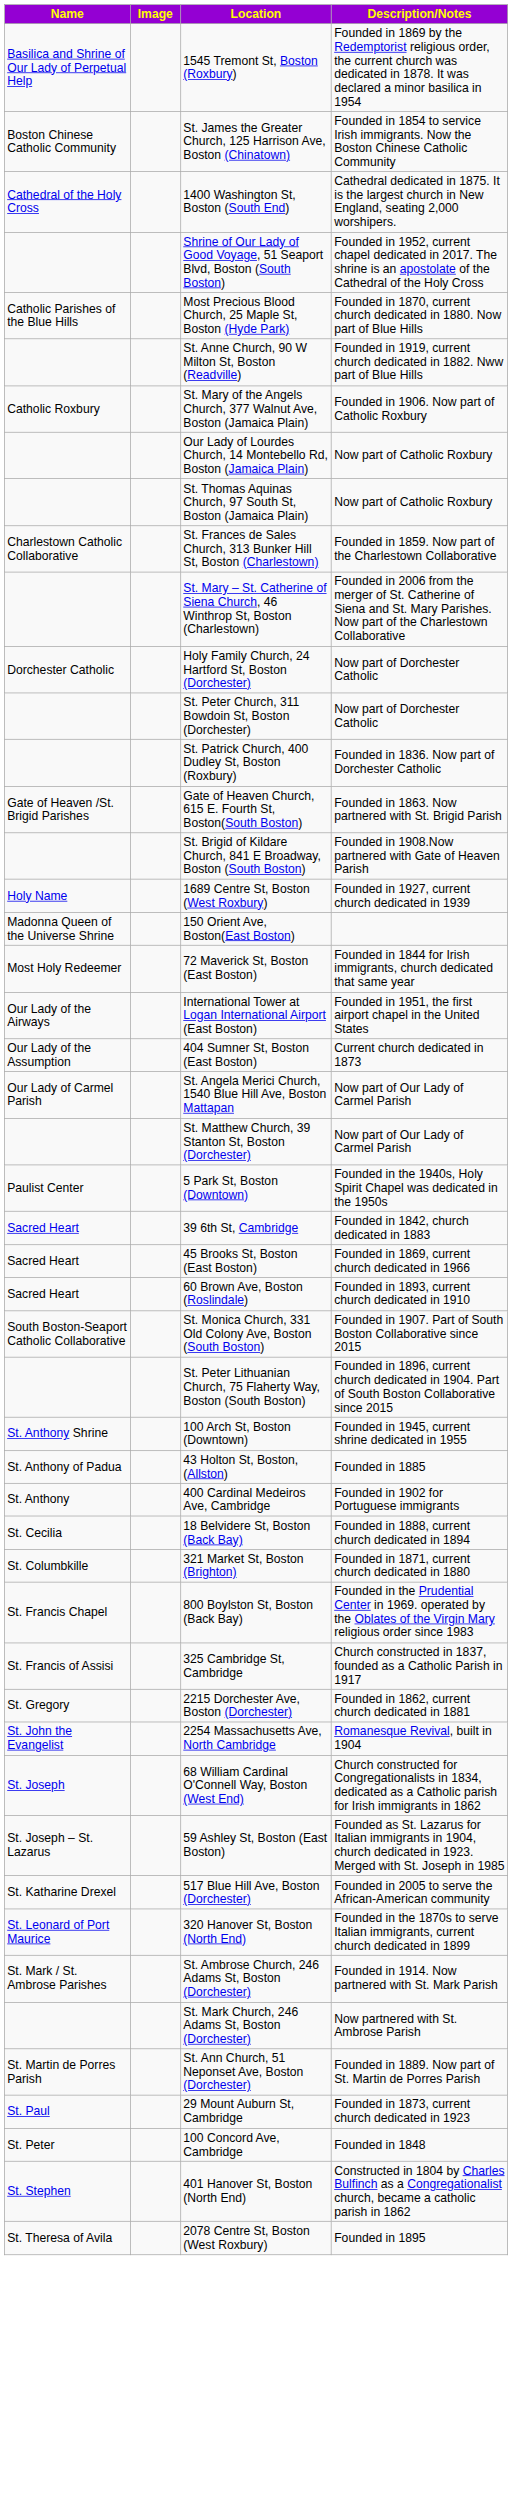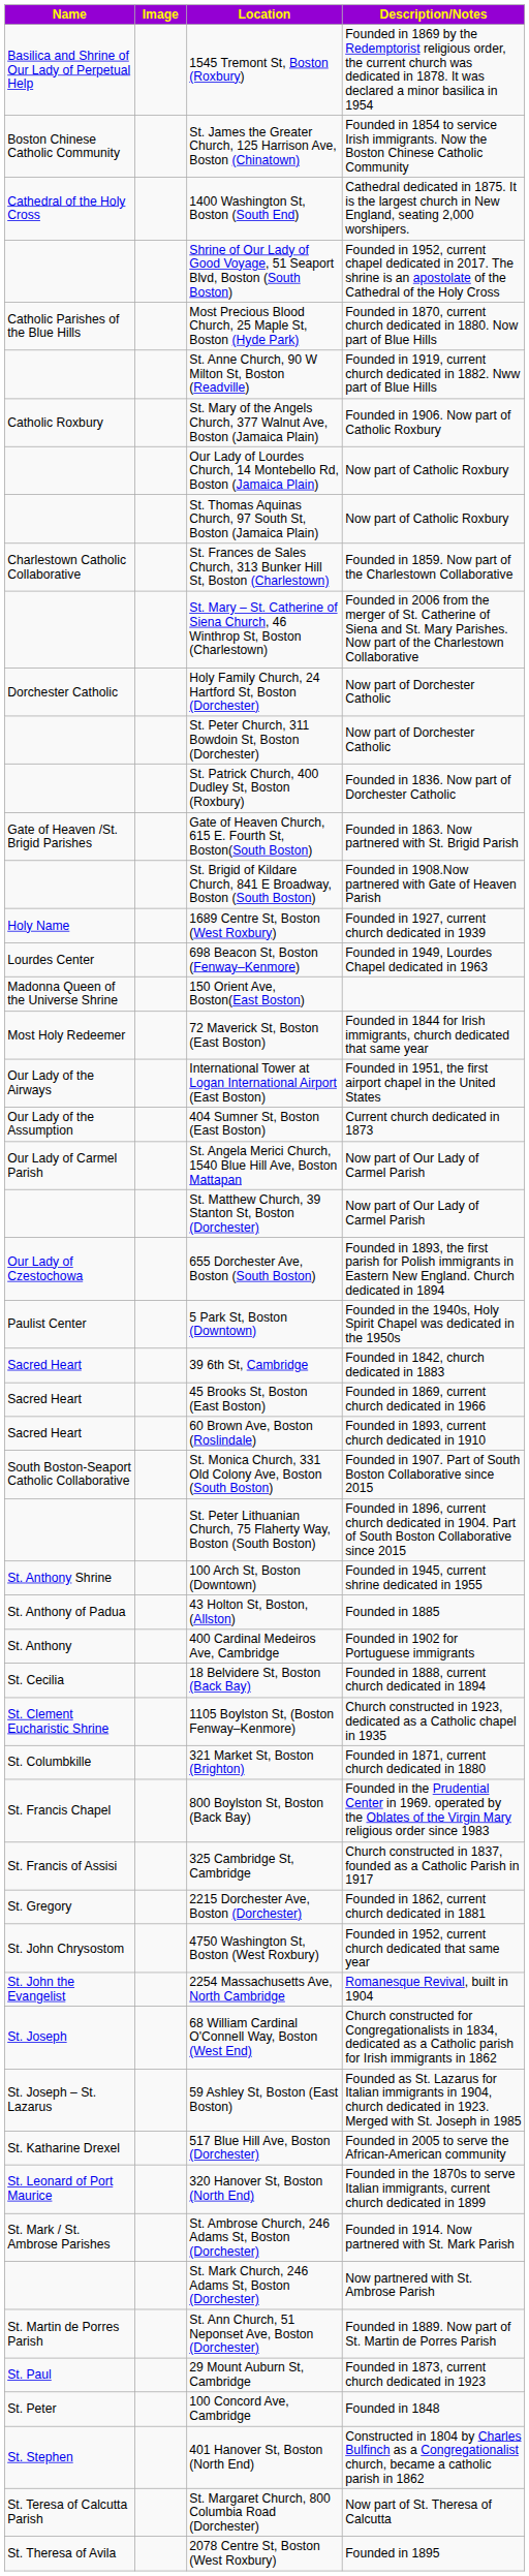 <table class="wikitable sortable" style="width:75%">
 <tr>
 <th style="background:darkviolet; color:yellow;" width="25%"><strong>Name</strong></th>
 <th style="background:darkviolet; color:yellow;" width="10%"><strong>Image</strong></th>
 <th style="background:darkviolet; color:yellow;" width="30%"><strong>Location</strong></th>
 <th style="background:darkviolet; color:yellow;" width="35%"><strong>Description/Notes</strong></th>
 </tr>
 <tr>
 <td><a href='#'>Basilica and Shrine of Our Lady of Perpetual Help</a></td>
 <td></td>
 <td>1545 Tremont St, <a href='#'>Boston</a> <a href='#'>(Roxbury</a>)</td>
 <td>Founded in 1869 by the <a href='#'>Redemptorist</a> religious order, the current church was dedicated in 1878.  It was declared a minor basilica in 1954</td>
 </tr>
 <tr>
 <td>Boston Chinese Catholic Community</td>
 <td></td>
 <td>St. James the Greater Church, 125 Harrison Ave, Boston <a href='#'>(Chinatown)</a></td>
 <td>Founded in 1854 to service Irish immigrants. Now the Boston Chinese Catholic Community</td>
 </tr>
 <tr>
 <td><a href='#'>Cathedral of the Holy Cross</a></td>
 <td></td>
 <td>1400 Washington St, Boston (<a href='#'>South End</a>)</td>
 <td>Cathedral dedicated in 1875. It is the largest church in New England, seating 2,000 worshipers.</td>
 </tr>
 <tr>
 <td></td>
 <td></td>
 <td><a href='#'>Shrine of Our Lady of Good Voyage</a>, 51 Seaport Blvd, Boston (<a href='#'>South Boston</a>)</td>
 <td>Founded in 1952, current chapel dedicated in 2017. The shrine is an <a href='#'>apostolate</a> of the Cathedral of the Holy Cross</td>
 </tr>
 <tr>
 <td>Catholic Parishes of the Blue Hills</td>
 <td></td>
 <td>Most Precious Blood Church, 25 Maple St, Boston <a href='#'>(Hyde Park)</a></td>
 <td>Founded in 1870, current church dedicated in 1880.  Now part of Blue Hills</td>
 </tr>
 <tr>
 <td></td>
 <td></td>
 <td>St. Anne Church, 90 W Milton St, Boston (<a href='#'>Readville</a>)</td>
 <td>Founded in 1919, current church dedicated in 1882. Nww part of Blue Hills</td>
 </tr>
 <tr>
 <td>Catholic Roxbury</td>
 <td></td>
 <td>St. Mary of the Angels Church, 377 Walnut Ave, Boston (Jamaica Plain)</td>
 <td>Founded in 1906. Now part of Catholic Roxbury</td>
 </tr>
 <tr>
 <td></td>
 <td></td>
 <td>Our Lady of Lourdes Church, 14 Montebello Rd, Boston (<a href='#'>Jamaica Plain</a>)</td>
 <td>Now part of Catholic Roxbury</td>
 </tr>
 <tr>
 <td></td>
 <td></td>
 <td>St. Thomas Aquinas Church, 97 South St, Boston (Jamaica Plain)</td>
 <td>Now part of Catholic Roxbury</td>
 </tr>
 <tr>
 <td>Charlestown Catholic Collaborative</td>
 <td></td>
 <td>St. Frances de Sales Church, 313 Bunker Hill St, Boston <a href='#'>(Charlestown)</a></td>
 <td>Founded in 1859. Now part of the Charlestown Collaborative</td>
 </tr>
 <tr>
 <td></td>
 <td></td>
 <td><a href='#'>St. Mary – St. Catherine of Siena Church</a>, 46 Winthrop St, Boston (Charlestown)</td>
 <td>Founded in 2006 from the merger of St. Catherine of Siena and St. Mary Parishes. Now part of the Charlestown Collaborative</td>
 </tr>
 <tr>
 <td>Dorchester Catholic</td>
 <td></td>
 <td>Holy Family Church, 24 Hartford St, Boston <a href='#'>(Dorchester)</a></td>
 <td>Now part of Dorchester Catholic</td>
 </tr>
 <tr>
 <td></td>
 <td></td>
 <td>St. Peter Church, 311 Bowdoin St, Boston (Dorchester)</td>
 <td>Now part of Dorchester Catholic</td>
 </tr>
 <tr>
 <td></td>
 <td></td>
 <td>St. Patrick Church, 400 Dudley St, Boston (Roxbury)</td>
 <td>Founded in 1836. Now part of Dorchester Catholic</td>
 </tr>
 <tr>
 <td>Gate of Heaven /St. Brigid Parishes</td>
 <td></td>
 <td>Gate of Heaven Church, 615 E. Fourth St, Boston(<a href='#'>South Boston</a>)</td>
 <td>Founded in 1863. Now partnered with St. Brigid Parish</td>
 </tr>
 <tr>
 <td></td>
 <td></td>
 <td>St. Brigid of Kildare Church, 841 E Broadway, Boston (<a href='#'>South Boston</a>)</td>
 <td>Founded in 1908.Now partnered with Gate of Heaven Parish</td>
 </tr>
 <tr>
 <td><a href='#'>Holy Name</a></td>
 <td></td>
 <td>1689 Centre St, Boston (<a href='#'>West Roxbury</a>)</td>
 <td>Founded in 1927, current church dedicated in 1939</td>
 </tr>
 <tr>
+<td>Lourdes Center</td>
+<td></td>
+<td>698 Beacon St, Boston (<a href='#'>Fenway–Kenmore</a>)</td>
+<td>Founded in 1949, Lourdes Chapel dedicated in 1963</td>
+</tr>
+<tr>
 <td>Madonna Queen of the Universe Shrine</td>
 <td></td>
 <td>150 Orient Ave, Boston(<a href='#'>East Boston</a>)</td>
 <td></td>
 </tr>
 <tr>
 <td>Most Holy Redeemer</td>
 <td></td>
 <td>72 Maverick St, Boston (East Boston)</td>
 <td>Founded in 1844 for Irish immigrants, church dedicated that same year</td>
 </tr>
 <tr>
 <td>Our Lady of the Airways</td>
 <td></td>
 <td>International Tower at <a href='#'>Logan International Airport</a> (East Boston)</td>
 <td>Founded in 1951, the first airport chapel in the United States</td>
 </tr>
 <tr>
 <td>Our Lady of the Assumption</td>
 <td></td>
 <td>404 Sumner St, Boston (East Boston)</td>
 <td>Current church dedicated in 1873</td>
 </tr>
 <tr>
 <td>Our Lady of Carmel Parish</td>
 <td></td>
 <td>St. Angela Merici Church, 1540 Blue Hill Ave, Boston <a href='#'>Mattapan</a></td>
 <td>Now part of Our Lady of Carmel Parish</td>
 </tr>
 <tr>
 <td></td>
 <td></td>
 <td>St. Matthew Church, 39 Stanton St, Boston <a href='#'>(Dorchester)</a></td>
 <td>Now part of Our Lady of Carmel Parish</td>
+</tr>
+<tr>
+<td><a href='#'>Our Lady of Czestochowa</a></td>
+<td></td>
+<td>655 Dorchester Ave, Boston (<a href='#'>South Boston</a>)</td>
+<td>Founded in 1893, the first parish for Polish immigrants in Eastern New England.  Church dedicated in 1894</td>
 </tr>
 <tr>
 <td>Paulist Center</td>
 <td></td>
 <td>5 Park St, Boston <a href='#'>(Downtown)</a></td>
 <td>Founded in the 1940s, Holy Spirit Chapel was dedicated in the 1950s</td>
 </tr>
 <tr>
 <td><a href='#'>Sacred Heart</a></td>
 <td></td>
 <td>39 6th St, <a href='#'>Cambridge</a></td>
 <td>Founded in 1842, church dedicated in 1883</td>
 </tr>
 <tr>
 <td>Sacred Heart</td>
 <td></td>
 <td>45 Brooks St, Boston (East Boston)</td>
 <td>Founded in 1869, current church dedicated in 1966</td>
 </tr>
 <tr>
 <td>Sacred Heart</td>
 <td></td>
 <td>60 Brown Ave, Boston (<a href='#'>Roslindale</a>)</td>
 <td>Founded in 1893, current church dedicated in 1910</td>
 </tr>
 <tr>
 <td>South Boston-Seaport Catholic Collaborative</td>
 <td></td>
 <td>St. Monica Church, 331 Old Colony Ave, Boston (<a href='#'>South Boston</a>)</td>
 <td>Founded in 1907. Part of South Boston Collaborative since 2015</td>
 </tr>
 <tr>
 <td></td>
 <td></td>
 <td>St. Peter Lithuanian Church, 75 Flaherty Way, Boston (South Boston)</td>
 <td>Founded in 1896, current church dedicated in 1904. Part of South Boston Collaborative since 2015</td>
 </tr>
 <tr>
 <td><a href='#'>St. Anthony</a> Shrine</td>
 <td></td>
 <td>100 Arch St, Boston (Downtown)</td>
 <td>Founded in 1945, current shrine dedicated in 1955</td>
 </tr>
 <tr>
 <td>St. Anthony of Padua</td>
 <td></td>
 <td>43 Holton St, Boston, (<a href='#'>Allston</a>)</td>
 <td>Founded in 1885</td>
 </tr>
 <tr>
 <td>St. Anthony</td>
 <td></td>
 <td>400 Cardinal Medeiros Ave, Cambridge</td>
 <td>Founded in 1902 for Portuguese immigrants</td>
 </tr>
 <tr>
 <td>St. Cecilia</td>
 <td></td>
 <td>18 Belvidere St, Boston <a href='#'>(Back Bay)</a></td>
 <td>Founded in 1888, current church dedicated in 1894</td>
 </tr>
 <tr>
+<td><a href='#'>St. Clement Eucharistic Shrine</a></td>
+<td></td>
+<td>1105 Boylston St, (Boston Fenway–Kenmore)</td>
+<td>Church constructed in 1923, dedicated as a Catholic chapel in 1935</td>
+</tr>
+<tr>
 <td>St. Columbkille</td>
 <td></td>
 <td>321 Market St, Boston <a href='#'>(Brighton)</a></td>
 <td>Founded in 1871, current church dedicated in 1880</td>
 </tr>
 <tr>
 <td>St. Francis Chapel</td>
 <td></td>
 <td>800 Boylston St, Boston (Back Bay)</td>
 <td>Founded in the <a href='#'>Prudential Center</a> in 1969. operated by the <a href='#'>Oblates of the Virgin Mary</a> religious order since 1983</td>
 </tr>
 <tr>
 <td>St. Francis of Assisi</td>
 <td></td>
 <td>325 Cambridge St, Cambridge</td>
 <td>Church constructed in 1837, founded as a Catholic Parish in 1917</td>
 </tr>
 <tr>
 <td>St. Gregory</td>
 <td></td>
 <td>2215 Dorchester Ave, Boston <a href='#'>(Dorchester)</a></td>
 <td>Founded in 1862, current church dedicated in 1881</td>
+</tr>
+<tr>
+<td>St. John Chrysostom</td>
+<td></td>
+<td>4750 Washington St, Boston (West Roxbury)</td>
+<td>Founded in 1952, current church dedicated that same year</td>
 </tr>
 <tr>
 <td><a href='#'>St. John the Evangelist</a></td>
 <td></td>
 <td>2254 Massachusetts Ave, <a href='#'>North Cambridge</a></td>
 <td><a href='#'>Romanesque Revival</a>, built in 1904</td>
 </tr>
 <tr>
 <td><a href='#'>St. Joseph</a></td>
 <td></td>
 <td>68 William Cardinal O'Connell Way, Boston <a href='#'>(West End)</a></td>
 <td>Church constructed for Congregationalists in 1834, dedicated as a Catholic parish for Irish immigrants in 1862</td>
 </tr>
 <tr>
 <td>St. Joseph – St. Lazarus</td>
 <td></td>
 <td>59 Ashley St, Boston (East Boston)</td>
 <td>Founded as St. Lazarus for Italian immigrants in 1904, church dedicated in 1923. Merged with St. Joseph in 1985</td>
 </tr>
 <tr>
 <td>St. Katharine Drexel</td>
 <td></td>
 <td>517 Blue Hill Ave, Boston <a href='#'>(Dorchester)</a></td>
 <td>Founded in 2005 to serve the African-American community</td>
 </tr>
 <tr>
 <td><a href='#'>St. Leonard of Port Maurice</a></td>
 <td></td>
 <td>320 Hanover St, Boston <a href='#'>(North End)</a></td>
 <td>Founded in the 1870s to serve Italian immigrants, current church dedicated in 1899</td>
 </tr>
 <tr>
 <td>St. Mark / St. Ambrose Parishes</td>
 <td></td>
 <td>St. Ambrose Church, 246 Adams St, Boston <a href='#'>(Dorchester)</a></td>
 <td>Founded in 1914. Now partnered with St. Mark Parish</td>
 </tr>
 <tr>
 <td></td>
 <td></td>
 <td>St. Mark Church, 246 Adams St, Boston <a href='#'>(Dorchester)</a></td>
 <td>Now partnered with St. Ambrose Parish</td>
 </tr>
 <tr>
 <td>St. Martin de Porres Parish</td>
 <td></td>
 <td>St. Ann Church, 51 Neponset Ave, Boston <a href='#'>(Dorchester)</a></td>
 <td>Founded in 1889. Now part of St. Martin de Porres Parish</td>
 </tr>
 <tr>
 <td><a href='#'>St. Paul</a></td>
 <td></td>
 <td>29 Mount Auburn St, Cambridge</td>
 <td>Founded in 1873, current church dedicated in 1923</td>
 </tr>
 <tr>
 <td>St. Peter</td>
 <td></td>
 <td>100 Concord Ave, Cambridge</td>
 <td>Founded in 1848</td>
 </tr>
 <tr>
 <td><a href='#'>St. Stephen</a></td>
 <td></td>
 <td>401 Hanover St, Boston (North End)</td>
 <td>Constructed in 1804 by <a href='#'>Charles Bulfinch</a> as a <a href='#'>Congregationalist</a> church, became a catholic parish in 1862</td>
 </tr>
 <tr>
+<td>St. Teresa of Calcutta Parish</td>
+<td></td>
+<td>St. Margaret Church, 800 Columbia Road (Dorchester)</td>
+<td>Now part of St. Theresa of Calcutta</td>
+</tr>
+<tr>
 <td>St. Theresa of Avila</td>
 <td></td>
 <td>2078 Centre St, Boston (West Roxbury)</td>
 <td>Founded in 1895</td>
 </tr>
 </table>
